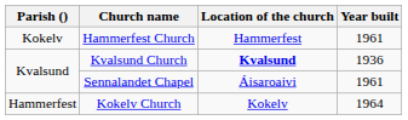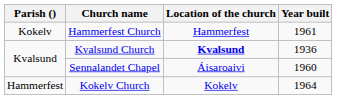 <table class="wikitable" style="text-align:center">
 <tr>
 <th>Parish ()</th>
 <th>Church name</th>
 <th>Location of the church</th>
 <th>Year built</th>
 </tr>
 <tr>
 <td>Kokelv</td>
 <td><a href='#'>Hammerfest Church</a></td>
 <td><a href='#'>Hammerfest</a></td>
 <td>1961</td>
 </tr>
 <tr>
 <td rowspan="2">Kvalsund</td>
 <td><a href='#'>Kvalsund Church</a></td>
 <td><strong><a href='#'>Kvalsund</a></strong></td>
 <td>1936</td>
 </tr>
 <tr>
 <td><a href='#'>Sennalandet Chapel</a></td>
 <td><a href='#'>Áisaroaivi</a></td>
-<td>1961</td>
+<td>1960</td>
 </tr>
 <tr>
 <td>Hammerfest</td>
 <td><a href='#'>Kokelv Church</a></td>
 <td><a href='#'>Kokelv</a></td>
 <td>1964</td>
 </tr>
 </table>
